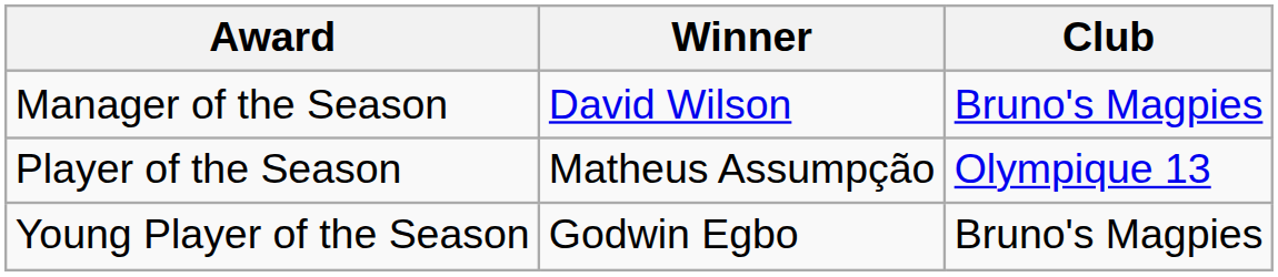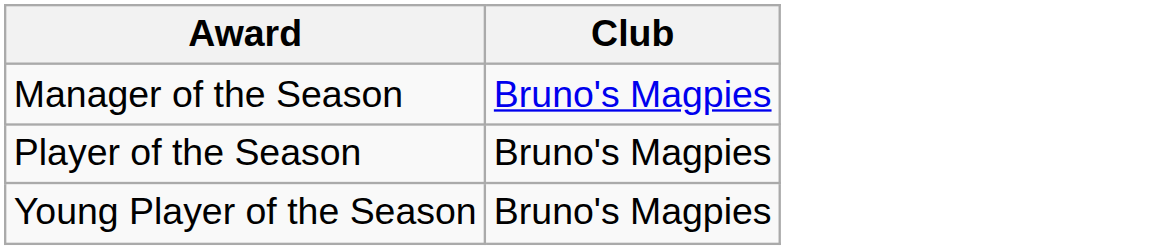 <table class="wikitable">
 <tr>
 <th>Award</th>
-<th>Winner</th>
 <th>Club</th>
 </tr>
 <tr>
 <td>Manager of the Season</td>
-<td> <a href='#'>David Wilson</a></td>
 <td><a href='#'>Bruno's Magpies</a></td>
 </tr>
 <tr>
 <td>Player of the Season</td>
-<td> Matheus Assumpção</td>
-<td><a href='#'>Olympique 13</a></td>
+<td>Bruno's Magpies</td>
 </tr>
 <tr>
 <td>Young Player of the Season</td>
-<td> Godwin Egbo</td>
 <td>Bruno's Magpies</td>
 </tr>
 </table>
